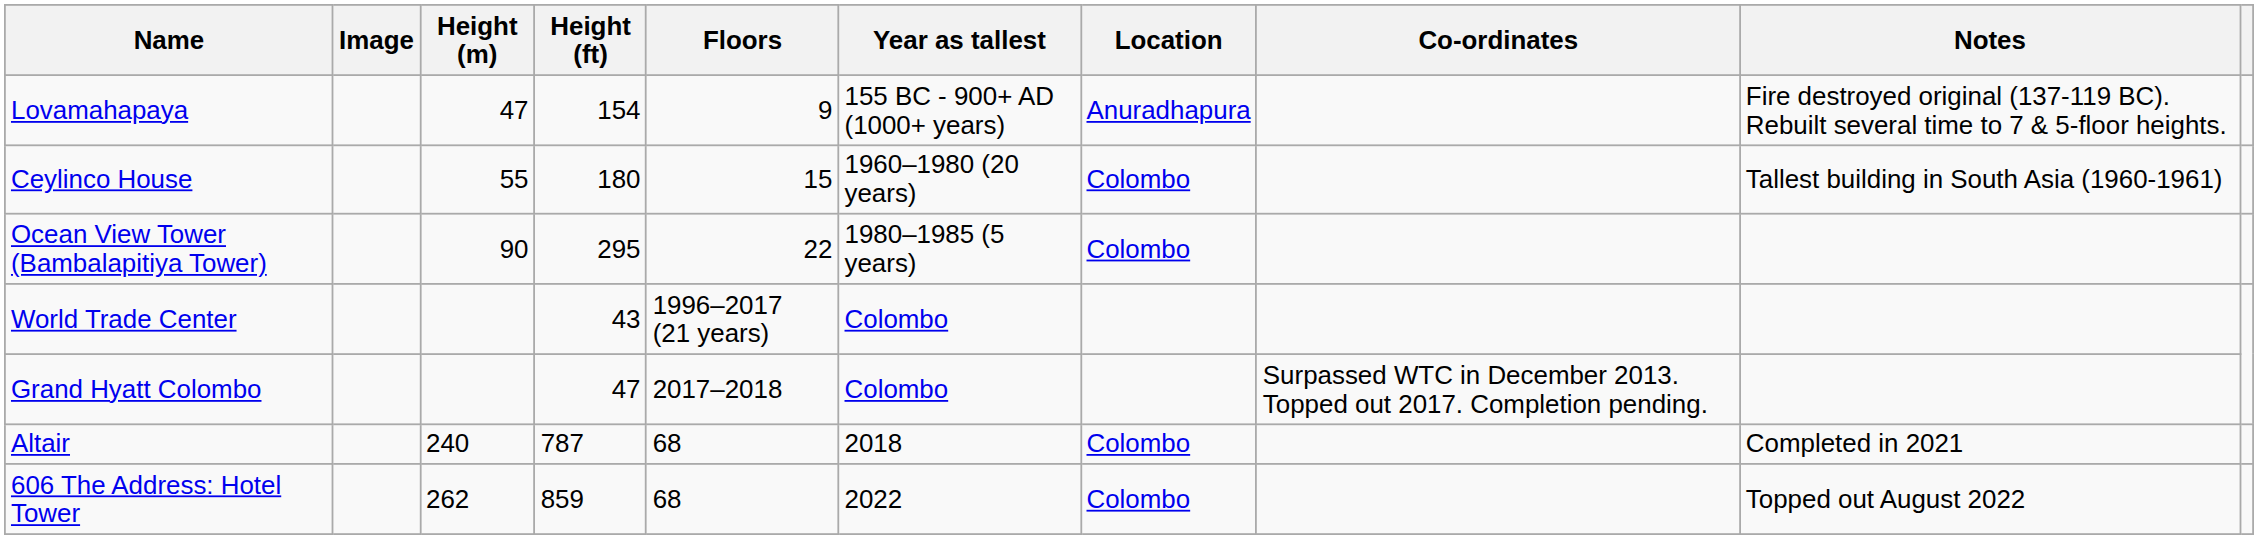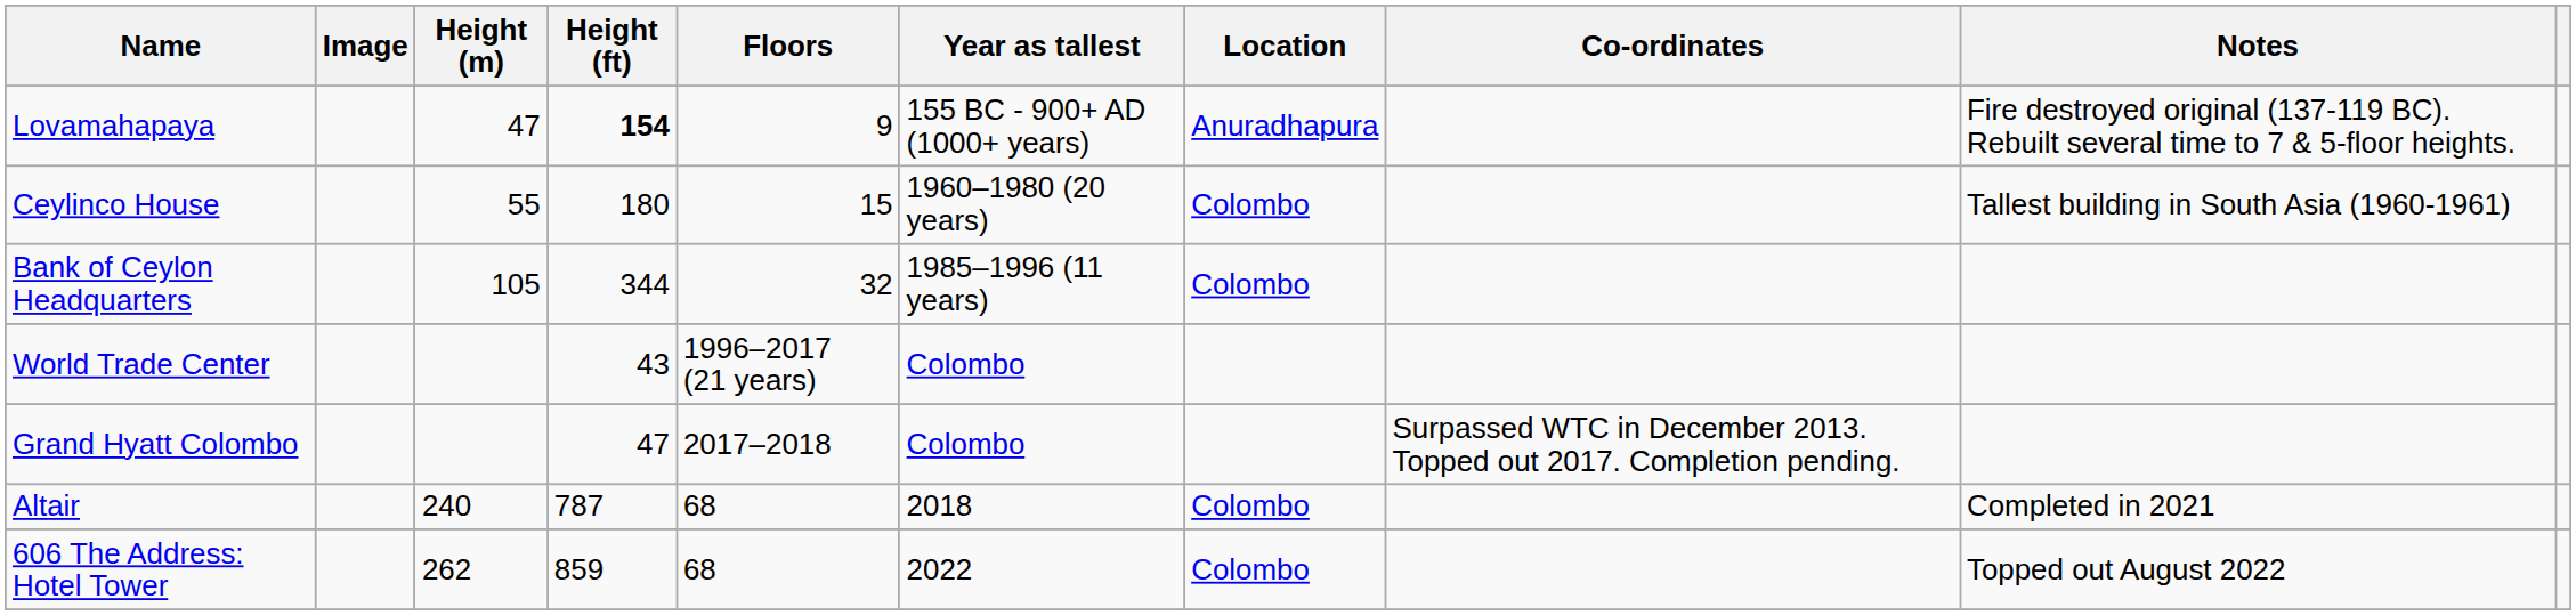 <table class="wikitable plainrowheaders sortable" style="font-size:90%; text-align:left;">
 <tr>
 <th>Name</th>
 <th>Image</th>
 <th>Height (m)</th>
 <th>Height (ft)</th>
 <th>Floors</th>
 <th>Year as tallest</th>
 <th>Location</th>
 <th>Co-ordinates</th>
 <th>Notes</th>
 <th></th>
 </tr>
 <tr>
 <td><a href='#'>Lovamahapaya</a></td>
 <td></td>
 <td align="right">47</td>
-<td align="right">154</td>
+<td align="right"><strong>154</strong></td>
 <td align="right">9</td>
 <td>155 BC - 900+ AD (1000+ years)</td>
 <td><a href='#'>Anuradhapura</a></td>
 <td></td>
 <td>Fire destroyed original (137-119 BC). Rebuilt several time to 7 & 5-floor heights.</td>
 <td></td>
 </tr>
 <tr>
 <td><a href='#'>Ceylinco House</a></td>
 <td></td>
 <td align="right">55</td>
 <td align="right">180</td>
 <td align="right">15</td>
 <td>1960–1980 (20 years)</td>
 <td><a href='#'>Colombo</a></td>
 <td></td>
 <td>Tallest building in South Asia (1960-1961)</td>
 <td></td>
 </tr>
 <tr>
-<td><a href='#'>Ocean View Tower (Bambalapitiya Tower)</a></td>
+<td><a href='#'>Bank of Ceylon Headquarters</a></td>
 <td></td>
-<td align="right">90</td>
-<td align="right">295</td>
-<td align="right">22</td>
-<td>1980–1985 (5 years)</td>
+<td align="right">105</td>
+<td align="right">344</td>
+<td align="right">32</td>
+<td>1985–1996 (11 years)</td>
 <td><a href='#'>Colombo</a></td>
 <td></td>
 <td></td>
 <td></td>
 </tr>
 <tr>
 <td><a href='#'>World Trade Center</a></td>
 <td></td>
 <td></td>
 <td align="right">43</td>
 <td>1996–2017 (21 years)</td>
 <td><a href='#'>Colombo</a></td>
 <td></td>
 <td> </td>
 <td> </td>
 </tr>
 <tr>
 <td><a href='#'>Grand Hyatt Colombo</a></td>
 <td></td>
 <td></td>
 <td align="right">47</td>
 <td>2017–2018</td>
 <td><a href='#'>Colombo</a></td>
 <td></td>
 <td>Surpassed WTC in December 2013. Topped out 2017. Completion pending.</td>
 <td></td>
 </tr>
 <tr>
 <td><a href='#'>Altair</a></td>
 <td></td>
 <td>240</td>
 <td>787</td>
 <td>68</td>
 <td>2018</td>
 <td><a href='#'>Colombo</a></td>
 <td></td>
 <td>Completed in 2021</td>
 <td></td>
 </tr>
 <tr>
 <td><a href='#'>606 The Address: Hotel Tower</a></td>
 <td></td>
 <td>262</td>
 <td>859</td>
 <td>68</td>
 <td>2022</td>
 <td><a href='#'>Colombo</a></td>
 <td></td>
 <td>Topped out August 2022</td>
 <td></td>
 </tr>
 </table>
